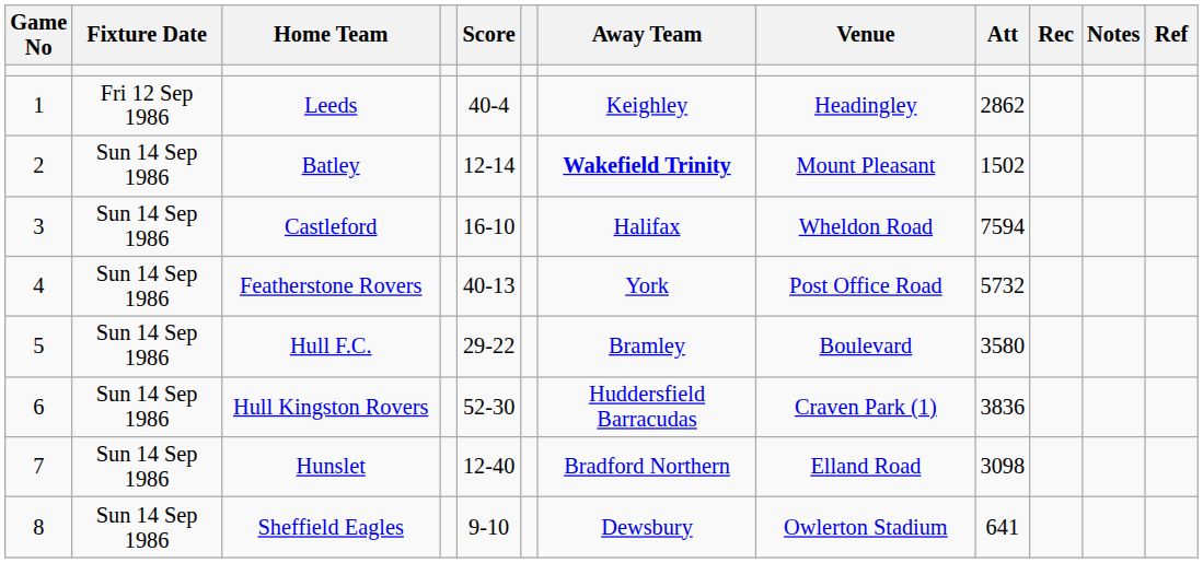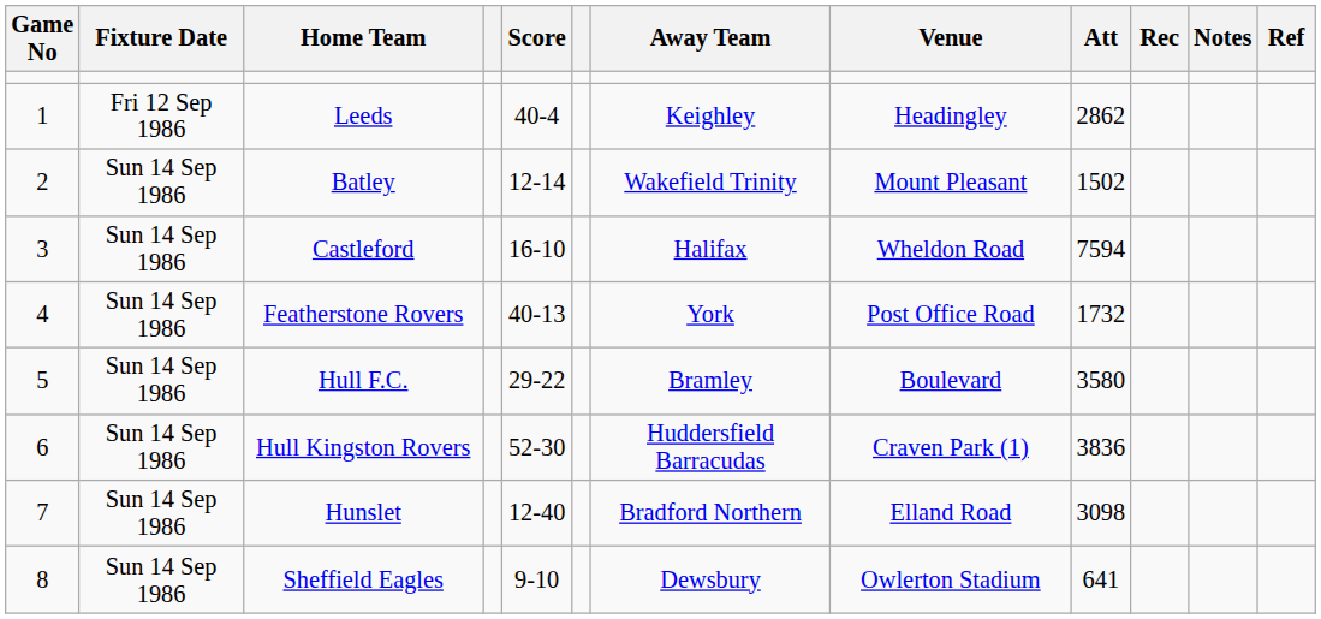 <table class="wikitable" style="text-align:center;">
 <tr>
 <th width=20 abbr="No">Game No</th>
 <th width=100 abbr="Date">Fixture Date</th>
 <th width=150 abbr="Home Team">Home Team</th>
 <th width=5 abbr="space"></th>
 <th width=20 abbr="Score">Score</th>
 <th width=5 abbr="space"></th>
 <th width=150 abbr="Away Team">Away Team</th>
 <th width=150 abbr="Venue">Venue</th>
 <th width=30 abbr="Att">Att</th>
 <th width=30 abbr="Rec">Rec</th>
 <th width=20 abbr="Notes">Notes</th>
 <th width=30 abbr="Ref">Ref</th>
 </tr>
 <tr>
 <td></td>
 <td></td>
 <td></td>
 <td></td>
 <td></td>
 <td></td>
 <td></td>
 <td></td>
 <td></td>
 <td></td>
 <td></td>
 <td></td>
 </tr>
 <tr>
 <td>1</td>
 <td>Fri 12 Sep 1986</td>
 <td><a href='#'>Leeds</a></td>
 <td></td>
 <td>40-4</td>
 <td></td>
 <td><a href='#'>Keighley</a></td>
 <td><a href='#'>Headingley</a></td>
 <td>2862</td>
 <td></td>
 <td></td>
 <td></td>
 </tr>
 <tr>
 <td>2</td>
 <td>Sun 14 Sep 1986</td>
 <td><a href='#'>Batley</a></td>
 <td></td>
 <td>12-14</td>
 <td></td>
-<td><strong><a href='#'>Wakefield Trinity</a></strong></td>
+<td><a href='#'>Wakefield Trinity</a></td>
 <td><a href='#'>Mount Pleasant</a></td>
 <td>1502</td>
 <td></td>
 <td></td>
 <td></td>
 </tr>
 <tr>
 <td>3</td>
 <td>Sun 14 Sep 1986</td>
 <td><a href='#'>Castleford</a></td>
 <td></td>
 <td>16-10</td>
 <td></td>
 <td><a href='#'>Halifax</a></td>
 <td><a href='#'>Wheldon Road</a></td>
 <td>7594</td>
 <td></td>
 <td></td>
 <td></td>
 </tr>
 <tr>
 <td>4</td>
 <td>Sun 14 Sep 1986</td>
 <td><a href='#'>Featherstone Rovers</a></td>
 <td></td>
 <td>40-13</td>
 <td></td>
 <td><a href='#'>York</a></td>
 <td><a href='#'>Post Office Road</a></td>
-<td>5732</td>
+<td>1732</td>
 <td></td>
 <td></td>
 <td></td>
 </tr>
 <tr>
 <td>5</td>
 <td>Sun 14 Sep 1986</td>
 <td><a href='#'>Hull F.C.</a></td>
 <td></td>
 <td>29-22</td>
 <td></td>
 <td><a href='#'>Bramley</a></td>
 <td><a href='#'>Boulevard</a></td>
 <td>3580</td>
 <td></td>
 <td></td>
 <td></td>
 </tr>
 <tr>
 <td>6</td>
 <td>Sun 14 Sep 1986</td>
 <td><a href='#'>Hull Kingston Rovers</a></td>
 <td></td>
 <td>52-30</td>
 <td></td>
 <td><a href='#'>Huddersfield Barracudas</a></td>
 <td><a href='#'>Craven Park (1)</a></td>
 <td>3836</td>
 <td></td>
 <td></td>
 <td></td>
 </tr>
 <tr>
 <td>7</td>
 <td>Sun 14 Sep 1986</td>
 <td><a href='#'>Hunslet</a></td>
 <td></td>
 <td>12-40</td>
 <td></td>
 <td><a href='#'>Bradford Northern</a></td>
 <td><a href='#'>Elland Road</a></td>
 <td>3098</td>
 <td></td>
 <td></td>
 <td></td>
 </tr>
 <tr>
 <td>8</td>
 <td>Sun 14 Sep 1986</td>
 <td><a href='#'>Sheffield Eagles</a></td>
 <td></td>
 <td>9-10</td>
 <td></td>
 <td><a href='#'>Dewsbury</a></td>
 <td><a href='#'>Owlerton Stadium</a></td>
 <td>641</td>
 <td></td>
 <td></td>
 <td></td>
 </tr>
 </table>
